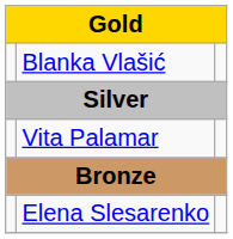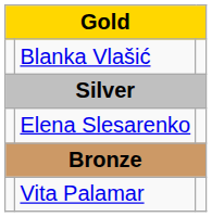 <table class="wikitable">
 <tr bgcolor=gold>
 <td colspan=3 align=center><strong>Gold</strong></td>
 </tr>
 <tr>
 <td></td>
 <td><a href='#'>Blanka Vlašić</a></td>
 <td></td>
 </tr>
 <tr bgcolor=silver>
 <td colspan=3 align=center><strong>Silver</strong></td>
 </tr>
 <tr>
 <td></td>
-<td><a href='#'>Vita Palamar</a></td>
+<td><a href='#'>Elena Slesarenko</a></td>
 <td></td>
 </tr>
 <tr bgcolor=cc9966>
 <td colspan=3 align=center><strong>Bronze</strong></td>
 </tr>
 <tr>
 <td></td>
-<td><a href='#'>Elena Slesarenko</a></td>
+<td><a href='#'>Vita Palamar</a></td>
 <td></td>
 </tr>
 <tr>
 </tr>
 </table>
